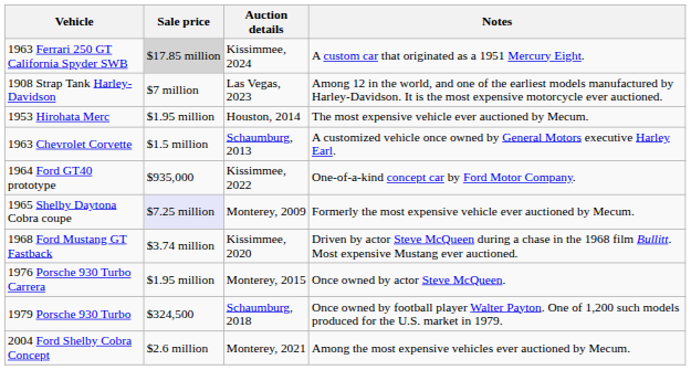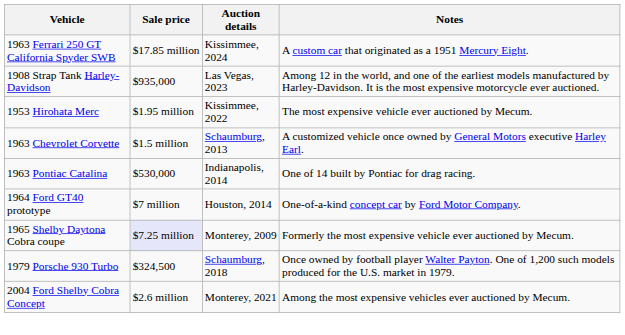 <table class="wikitable sortable">
 <tr>
 <th><strong>Vehicle</strong></th>
 <th><strong>Sale price</strong></th>
 <th><strong>Auction details</strong></th>
 <th><strong>Notes</strong></th>
 </tr>
 <tr>
 <td>1963 <a href='#'>Ferrari 250 GT California Spyder SWB</a></td>
-<td style="background: lightgrey;">$17.85 million</td>
+<td>$17.85 million</td>
 <td>Kissimmee, 2024</td>
 <td>A <a href='#'>custom car</a> that originated as a 1951 <a href='#'>Mercury Eight</a>.</td>
 </tr>
 <tr>
 <td>1908 Strap Tank <a href='#'>Harley-Davidson</a></td>
-<td>$7 million</td>
+<td>$935,000</td>
 <td>Las Vegas, 2023</td>
 <td>Among 12 in the world, and one of the earliest models manufactured by Harley-Davidson. It is the most expensive motorcycle ever auctioned.</td>
 </tr>
 <tr>
 <td>1953 <a href='#'>Hirohata Merc</a></td>
 <td>$1.95 million</td>
-<td>Houston, 2014</td>
+<td>Kissimmee, 2022</td>
 <td>The most expensive vehicle ever auctioned by Mecum.</td>
 </tr>
 <tr>
 <td>1963 <a href='#'>Chevrolet Corvette</a></td>
 <td>$1.5 million</td>
 <td><a href='#'>Schaumburg</a>, 2013</td>
 <td>A customized vehicle once owned by <a href='#'>General Motors</a> executive <a href='#'>Harley Earl</a>.</td>
 </tr>
 <tr>
+<td>1963 <a href='#'>Pontiac Catalina</a></td>
+<td>$530,000</td>
+<td>Indianapolis, 2014</td>
+<td>One of 14 built by Pontiac for drag racing.</td>
+</tr>
+<tr>
 <td>1964 <a href='#'>Ford GT40</a> prototype</td>
-<td>$935,000</td>
-<td>Kissimmee, 2022</td>
+<td>$7 million</td>
+<td>Houston, 2014</td>
 <td>One-of-a-kind <a href='#'>concept car</a> by <a href='#'>Ford Motor Company</a>.</td>
 </tr>
 <tr>
 <td>1965 <a href='#'>Shelby Daytona</a> Cobra coupe</td>
 <td style="background: lavender;">$7.25 million</td>
 <td>Monterey, 2009</td>
 <td>Formerly the most expensive vehicle ever auctioned by Mecum.</td>
-</tr>
-<tr>
-<td>1968 <a href='#'>Ford Mustang GT Fastback</a></td>
-<td>$3.74 million</td>
-<td>Kissimmee, 2020</td>
-<td>Driven by actor <a href='#'>Steve McQueen</a> during a chase in the 1968 film <em><a href='#'>Bullitt</a></em>. Most expensive Mustang ever auctioned.</td>
-</tr>
-<tr>
-<td>1976 <a href='#'>Porsche 930 Turbo Carrera</a></td>
-<td>$1.95 million</td>
-<td>Monterey, 2015</td>
-<td>Once owned by actor <a href='#'>Steve McQueen</a>.</td>
 </tr>
 <tr>
 <td>1979 <a href='#'>Porsche 930 Turbo</a></td>
 <td>$324,500</td>
 <td><a href='#'>Schaumburg</a>, 2018</td>
 <td>Once owned by football player <a href='#'>Walter Payton</a>. One of 1,200 such models produced for the U.S. market in 1979.</td>
 </tr>
 <tr>
 <td>2004 <a href='#'>Ford Shelby Cobra Concept</a></td>
 <td>$2.6 million</td>
 <td>Monterey, 2021</td>
 <td>Among the most expensive vehicles ever auctioned by Mecum.</td>
 </tr>
 </table>
